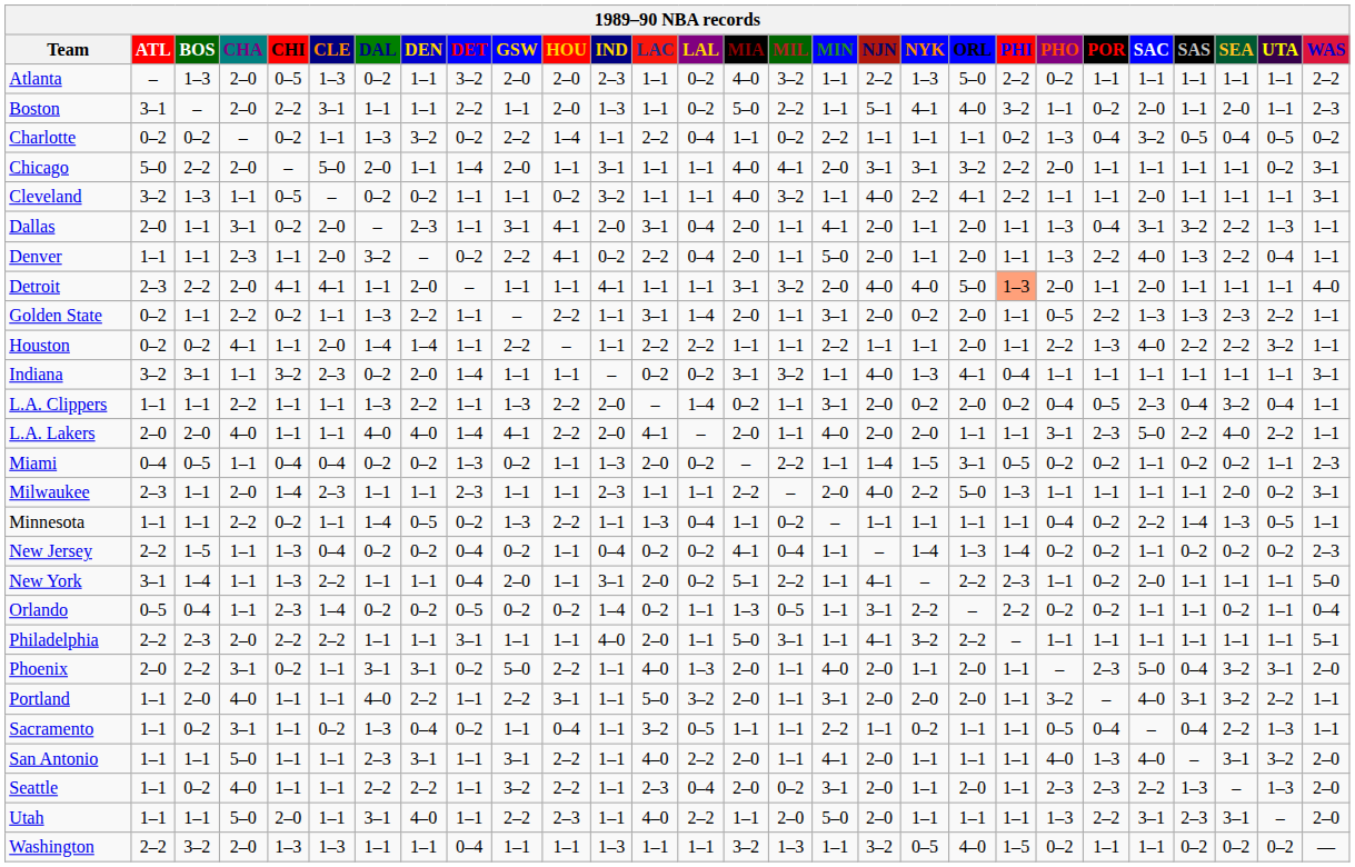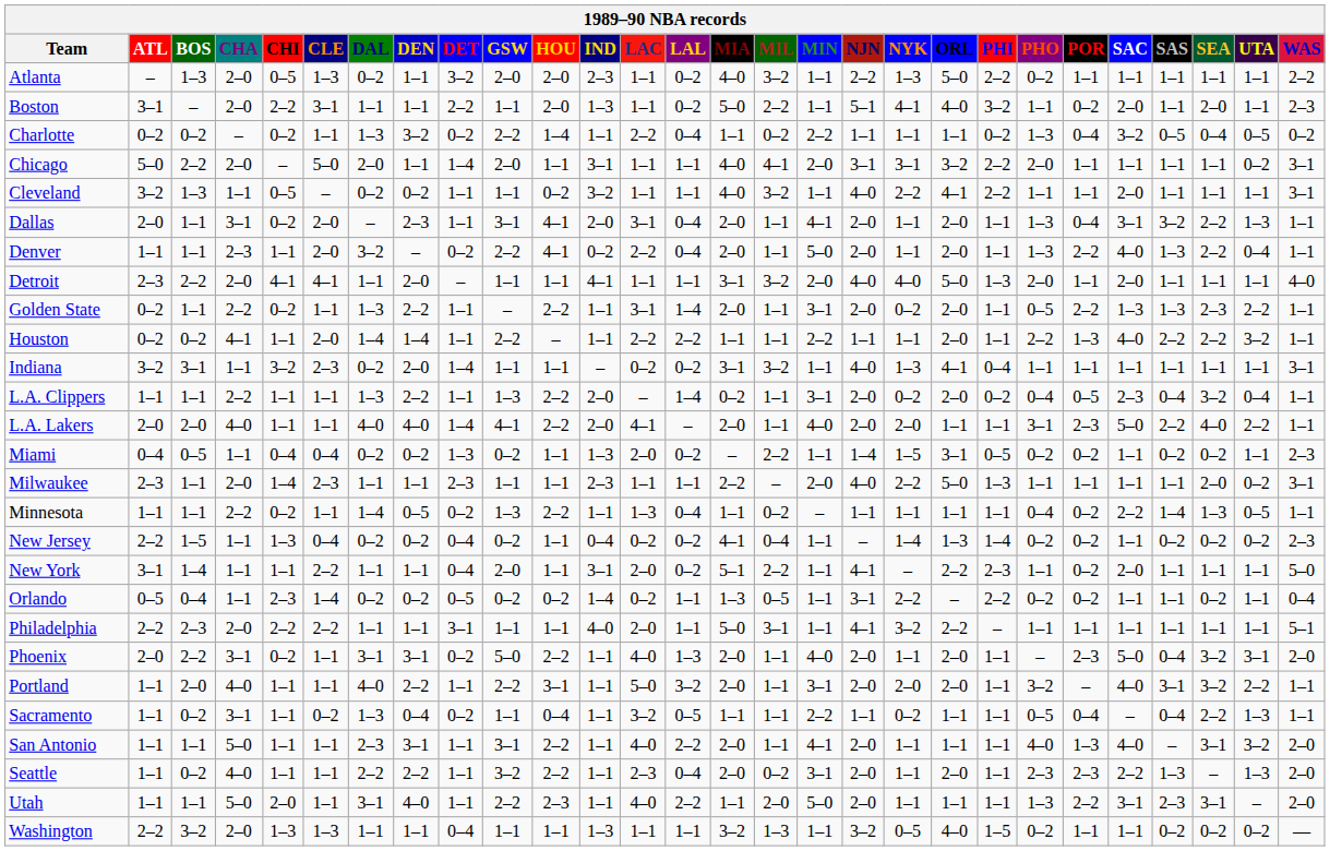 <table class="wikitable" style="font-size:95%; text-align:center;">
 <tr>
 <th colspan=28>1989–90 NBA records</th>
 </tr>
 <tr>
 <th width=100>Team</th>
 <th style="background:#FF0000;color:#FFFFFF;width=35">ATL</th>
 <th style="background:#006400;color:#FFFFFF;width=35">BOS</th>
 <th style="background:#008080;color:#800080;width=35">CHA</th>
 <th style="background:#FF0000;color:#000000;width=35">CHI</th>
 <th style="background:#000080;color:#FF8C00;width=35">CLE</th>
 <th style="background:#008000;color:#00008B;width=35">DAL</th>
 <th style="background:#0000CD;color:#FFD700;width=35">DEN</th>
 <th style="background:#0000FF;color:#FF0000;width=35">DET</th>
 <th style="background:#0000FF;color:#FFD700;width=35">GSW</th>
 <th style="background:#FF0000;color:#FFD700;width=35">HOU</th>
 <th style="background:#000080;color:#FFD700;width=35">IND</th>
 <th style="background:#F9160D;color:#1A2E8B;width=35">LAC</th>
 <th style="background:#800080;color:#FFD700;width=35">LAL</th>
 <th style="background:#000000;color:#8B0000;width=35">MIA</th>
 <th style="background:#006400;color:#B22222;width=35">MIL</th>
 <th style="background:#0000FF;color:#228B22;width=35">MIN</th>
 <th style="background:#B0170C;color:#00056D;width=35">NJN</th>
 <th style="background:#0000FF;color:#FF8C00;width=35">NYK</th>
 <th style="background:#0000FF;color:#000000;width=35">ORL</th>
 <th style="background:#FF0000;color:#0000FF;width=35">PHI</th>
 <th style="background:#800080;color:#FF4500;width=35">PHO</th>
 <th style="background:#000000;color:#FF0000;width=35">POR</th>
 <th style="background:#0000FF;color:#FFFFFF;width=35">SAC</th>
 <th style="background:#000000;color:#C0C0C0;width=35">SAS</th>
 <th style="background:#005831;color:#FFC322;width=35">SEA</th>
 <th style="background:#36004A;color:#FFFF00;width=35">UTA</th>
 <th style="background:#DC143C;color:#0000CD;width=35">WAS</th>
 </tr>
 <tr>
 <td style="text-align:left;"><a href='#'>Atlanta</a></td>
 <td>–</td>
 <td>1–3</td>
 <td>2–0</td>
 <td>0–5</td>
 <td>1–3</td>
 <td>0–2</td>
 <td>1–1</td>
 <td>3–2</td>
 <td>2–0</td>
 <td>2–0</td>
 <td>2–3</td>
 <td>1–1</td>
 <td>0–2</td>
 <td>4–0</td>
 <td>3–2</td>
 <td>1–1</td>
 <td>2–2</td>
 <td>1–3</td>
 <td>5–0</td>
 <td>2–2</td>
 <td>0–2</td>
 <td>1–1</td>
 <td>1–1</td>
 <td>1–1</td>
 <td>1–1</td>
 <td>1–1</td>
 <td>2–2</td>
 </tr>
 <tr>
 <td style="text-align:left;"><a href='#'>Boston</a></td>
 <td>3–1</td>
 <td>–</td>
 <td>2–0</td>
 <td>2–2</td>
 <td>3–1</td>
 <td>1–1</td>
 <td>1–1</td>
 <td>2–2</td>
 <td>1–1</td>
 <td>2–0</td>
 <td>1–3</td>
 <td>1–1</td>
 <td>0–2</td>
 <td>5–0</td>
 <td>2–2</td>
 <td>1–1</td>
 <td>5–1</td>
 <td>4–1</td>
 <td>4–0</td>
 <td>3–2</td>
 <td>1–1</td>
 <td>0–2</td>
 <td>2–0</td>
 <td>1–1</td>
 <td>2–0</td>
 <td>1–1</td>
 <td>2–3</td>
 </tr>
 <tr>
 <td style="text-align:left;"><a href='#'>Charlotte</a></td>
 <td>0–2</td>
 <td>0–2</td>
 <td>–</td>
 <td>0–2</td>
 <td>1–1</td>
 <td>1–3</td>
 <td>3–2</td>
 <td>0–2</td>
 <td>2–2</td>
 <td>1–4</td>
 <td>1–1</td>
 <td>2–2</td>
 <td>0–4</td>
 <td>1–1</td>
 <td>0–2</td>
 <td>2–2</td>
 <td>1–1</td>
 <td>1–1</td>
 <td>1–1</td>
 <td>0–2</td>
 <td>1–3</td>
 <td>0–4</td>
 <td>3–2</td>
 <td>0–5</td>
 <td>0–4</td>
 <td>0–5</td>
 <td>0–2</td>
 </tr>
 <tr>
 <td style="text-align:left;"><a href='#'>Chicago</a></td>
 <td>5–0</td>
 <td>2–2</td>
 <td>2–0</td>
 <td>–</td>
 <td>5–0</td>
 <td>2–0</td>
 <td>1–1</td>
 <td>1–4</td>
 <td>2–0</td>
 <td>1–1</td>
 <td>3–1</td>
 <td>1–1</td>
 <td>1–1</td>
 <td>4–0</td>
 <td>4–1</td>
 <td>2–0</td>
 <td>3–1</td>
 <td>3–1</td>
 <td>3–2</td>
 <td>2–2</td>
 <td>2–0</td>
 <td>1–1</td>
 <td>1–1</td>
 <td>1–1</td>
 <td>1–1</td>
 <td>0–2</td>
 <td>3–1</td>
 </tr>
 <tr>
 <td style="text-align:left;"><a href='#'>Cleveland</a></td>
 <td>3–2</td>
 <td>1–3</td>
 <td>1–1</td>
 <td>0–5</td>
 <td>–</td>
 <td>0–2</td>
 <td>0–2</td>
 <td>1–1</td>
 <td>1–1</td>
 <td>0–2</td>
 <td>3–2</td>
 <td>1–1</td>
 <td>1–1</td>
 <td>4–0</td>
 <td>3–2</td>
 <td>1–1</td>
 <td>4–0</td>
 <td>2–2</td>
 <td>4–1</td>
 <td>2–2</td>
 <td>1–1</td>
 <td>1–1</td>
 <td>2–0</td>
 <td>1–1</td>
 <td>1–1</td>
 <td>1–1</td>
 <td>3–1</td>
 </tr>
 <tr>
 <td style="text-align:left;"><a href='#'>Dallas</a></td>
 <td>2–0</td>
 <td>1–1</td>
 <td>3–1</td>
 <td>0–2</td>
 <td>2–0</td>
 <td>–</td>
 <td>2–3</td>
 <td>1–1</td>
 <td>3–1</td>
 <td>4–1</td>
 <td>2–0</td>
 <td>3–1</td>
 <td>0–4</td>
 <td>2–0</td>
 <td>1–1</td>
 <td>4–1</td>
 <td>2–0</td>
 <td>1–1</td>
 <td>2–0</td>
 <td>1–1</td>
 <td>1–3</td>
 <td>0–4</td>
 <td>3–1</td>
 <td>3–2</td>
 <td>2–2</td>
 <td>1–3</td>
 <td>1–1</td>
 </tr>
 <tr>
 <td style="text-align:left;"><a href='#'>Denver</a></td>
 <td>1–1</td>
 <td>1–1</td>
 <td>2–3</td>
 <td>1–1</td>
 <td>2–0</td>
 <td>3–2</td>
 <td>–</td>
 <td>0–2</td>
 <td>2–2</td>
 <td>4–1</td>
 <td>0–2</td>
 <td>2–2</td>
 <td>0–4</td>
 <td>2–0</td>
 <td>1–1</td>
 <td>5–0</td>
 <td>2–0</td>
 <td>1–1</td>
 <td>2–0</td>
 <td>1–1</td>
 <td>1–3</td>
 <td>2–2</td>
 <td>4–0</td>
 <td>1–3</td>
 <td>2–2</td>
 <td>0–4</td>
 <td>1–1</td>
 </tr>
 <tr>
 <td style="text-align:left;"><a href='#'>Detroit</a></td>
 <td>2–3</td>
 <td>2–2</td>
 <td>2–0</td>
 <td>4–1</td>
 <td>4–1</td>
 <td>1–1</td>
 <td>2–0</td>
 <td>–</td>
 <td>1–1</td>
 <td>1–1</td>
 <td>4–1</td>
 <td>1–1</td>
 <td>1–1</td>
 <td>3–1</td>
 <td>3–2</td>
 <td>2–0</td>
 <td>4–0</td>
 <td>4–0</td>
 <td>5–0</td>
-<td style="background: lightsalmon;">1–3</td>
+<td>1–3</td>
 <td>2–0</td>
 <td>1–1</td>
 <td>2–0</td>
 <td>1–1</td>
 <td>1–1</td>
 <td>1–1</td>
 <td>4–0</td>
 </tr>
 <tr>
 <td style="text-align:left;"><a href='#'>Golden State</a></td>
 <td>0–2</td>
 <td>1–1</td>
 <td>2–2</td>
 <td>0–2</td>
 <td>1–1</td>
 <td>1–3</td>
 <td>2–2</td>
 <td>1–1</td>
 <td>–</td>
 <td>2–2</td>
 <td>1–1</td>
 <td>3–1</td>
 <td>1–4</td>
 <td>2–0</td>
 <td>1–1</td>
 <td>3–1</td>
 <td>2–0</td>
 <td>0–2</td>
 <td>2–0</td>
 <td>1–1</td>
 <td>0–5</td>
 <td>2–2</td>
 <td>1–3</td>
 <td>1–3</td>
 <td>2–3</td>
 <td>2–2</td>
 <td>1–1</td>
 </tr>
 <tr>
 <td style="text-align:left;"><a href='#'>Houston</a></td>
 <td>0–2</td>
 <td>0–2</td>
 <td>4–1</td>
 <td>1–1</td>
 <td>2–0</td>
 <td>1–4</td>
 <td>1–4</td>
 <td>1–1</td>
 <td>2–2</td>
 <td>–</td>
 <td>1–1</td>
 <td>2–2</td>
 <td>2–2</td>
 <td>1–1</td>
 <td>1–1</td>
 <td>2–2</td>
 <td>1–1</td>
 <td>1–1</td>
 <td>2–0</td>
 <td>1–1</td>
 <td>2–2</td>
 <td>1–3</td>
 <td>4–0</td>
 <td>2–2</td>
 <td>2–2</td>
 <td>3–2</td>
 <td>1–1</td>
 </tr>
 <tr>
 <td style="text-align:left;"><a href='#'>Indiana</a></td>
 <td>3–2</td>
 <td>3–1</td>
 <td>1–1</td>
 <td>3–2</td>
 <td>2–3</td>
 <td>0–2</td>
 <td>2–0</td>
 <td>1–4</td>
 <td>1–1</td>
 <td>1–1</td>
 <td>–</td>
 <td>0–2</td>
 <td>0–2</td>
 <td>3–1</td>
 <td>3–2</td>
 <td>1–1</td>
 <td>4–0</td>
 <td>1–3</td>
 <td>4–1</td>
 <td>0–4</td>
 <td>1–1</td>
 <td>1–1</td>
 <td>1–1</td>
 <td>1–1</td>
 <td>1–1</td>
 <td>1–1</td>
 <td>3–1</td>
 </tr>
 <tr>
 <td style="text-align:left;"><a href='#'>L.A. Clippers</a></td>
 <td>1–1</td>
 <td>1–1</td>
 <td>2–2</td>
 <td>1–1</td>
 <td>1–1</td>
 <td>1–3</td>
 <td>2–2</td>
 <td>1–1</td>
 <td>1–3</td>
 <td>2–2</td>
 <td>2–0</td>
 <td>–</td>
 <td>1–4</td>
 <td>0–2</td>
 <td>1–1</td>
 <td>3–1</td>
 <td>2–0</td>
 <td>0–2</td>
 <td>2–0</td>
 <td>0–2</td>
 <td>0–4</td>
 <td>0–5</td>
 <td>2–3</td>
 <td>0–4</td>
 <td>3–2</td>
 <td>0–4</td>
 <td>1–1</td>
 </tr>
 <tr>
 <td style="text-align:left;"><a href='#'>L.A. Lakers</a></td>
 <td>2–0</td>
 <td>2–0</td>
 <td>4–0</td>
 <td>1–1</td>
 <td>1–1</td>
 <td>4–0</td>
 <td>4–0</td>
 <td>1–4</td>
 <td>4–1</td>
 <td>2–2</td>
 <td>2–0</td>
 <td>4–1</td>
 <td>–</td>
 <td>2–0</td>
 <td>1–1</td>
 <td>4–0</td>
 <td>2–0</td>
 <td>2–0</td>
 <td>1–1</td>
 <td>1–1</td>
 <td>3–1</td>
 <td>2–3</td>
 <td>5–0</td>
 <td>2–2</td>
 <td>4–0</td>
 <td>2–2</td>
 <td>1–1</td>
 </tr>
 <tr>
 <td style="text-align:left;"><a href='#'>Miami</a></td>
 <td>0–4</td>
 <td>0–5</td>
 <td>1–1</td>
 <td>0–4</td>
 <td>0–4</td>
 <td>0–2</td>
 <td>0–2</td>
 <td>1–3</td>
 <td>0–2</td>
 <td>1–1</td>
 <td>1–3</td>
 <td>2–0</td>
 <td>0–2</td>
 <td>–</td>
 <td>2–2</td>
 <td>1–1</td>
 <td>1–4</td>
 <td>1–5</td>
 <td>3–1</td>
 <td>0–5</td>
 <td>0–2</td>
 <td>0–2</td>
 <td>1–1</td>
 <td>0–2</td>
 <td>0–2</td>
 <td>1–1</td>
 <td>2–3</td>
 </tr>
 <tr>
 <td style="text-align:left;"><a href='#'>Milwaukee</a></td>
 <td>2–3</td>
 <td>1–1</td>
 <td>2–0</td>
 <td>1–4</td>
 <td>2–3</td>
 <td>1–1</td>
 <td>1–1</td>
 <td>2–3</td>
 <td>1–1</td>
 <td>1–1</td>
 <td>2–3</td>
 <td>1–1</td>
 <td>1–1</td>
 <td>2–2</td>
 <td>–</td>
 <td>2–0</td>
 <td>4–0</td>
 <td>2–2</td>
 <td>5–0</td>
 <td>1–3</td>
 <td>1–1</td>
 <td>1–1</td>
 <td>1–1</td>
 <td>1–1</td>
 <td>2–0</td>
 <td>0–2</td>
 <td>3–1</td>
 </tr>
 <tr>
 <td style="text-align:left;">Minnesota</td>
 <td>1–1</td>
 <td>1–1</td>
 <td>2–2</td>
 <td>0–2</td>
 <td>1–1</td>
 <td>1–4</td>
 <td>0–5</td>
 <td>0–2</td>
 <td>1–3</td>
 <td>2–2</td>
 <td>1–1</td>
 <td>1–3</td>
 <td>0–4</td>
 <td>1–1</td>
 <td>0–2</td>
 <td>–</td>
 <td>1–1</td>
 <td>1–1</td>
 <td>1–1</td>
 <td>1–1</td>
 <td>0–4</td>
 <td>0–2</td>
 <td>2–2</td>
 <td>1–4</td>
 <td>1–3</td>
 <td>0–5</td>
 <td>1–1</td>
 </tr>
 <tr>
 <td style="text-align:left;"><a href='#'>New Jersey</a></td>
 <td>2–2</td>
 <td>1–5</td>
 <td>1–1</td>
 <td>1–3</td>
 <td>0–4</td>
 <td>0–2</td>
 <td>0–2</td>
 <td>0–4</td>
 <td>0–2</td>
 <td>1–1</td>
 <td>0–4</td>
 <td>0–2</td>
 <td>0–2</td>
 <td>4–1</td>
 <td>0–4</td>
 <td>1–1</td>
 <td>–</td>
 <td>1–4</td>
 <td>1–3</td>
 <td>1–4</td>
 <td>0–2</td>
 <td>0–2</td>
 <td>1–1</td>
 <td>0–2</td>
 <td>0–2</td>
 <td>0–2</td>
 <td>2–3</td>
 </tr>
 <tr>
 <td style="text-align:left;"><a href='#'>New York</a></td>
 <td>3–1</td>
 <td>1–4</td>
 <td>1–1</td>
-<td>1–3</td>
+<td>1–1</td>
 <td>2–2</td>
 <td>1–1</td>
 <td>1–1</td>
 <td>0–4</td>
 <td>2–0</td>
 <td>1–1</td>
 <td>3–1</td>
 <td>2–0</td>
 <td>0–2</td>
 <td>5–1</td>
 <td>2–2</td>
 <td>1–1</td>
 <td>4–1</td>
 <td>–</td>
 <td>2–2</td>
 <td>2–3</td>
 <td>1–1</td>
 <td>0–2</td>
 <td>2–0</td>
 <td>1–1</td>
 <td>1–1</td>
 <td>1–1</td>
 <td>5–0</td>
 </tr>
 <tr>
 <td style="text-align:left;"><a href='#'>Orlando</a></td>
 <td>0–5</td>
 <td>0–4</td>
 <td>1–1</td>
 <td>2–3</td>
 <td>1–4</td>
 <td>0–2</td>
 <td>0–2</td>
 <td>0–5</td>
 <td>0–2</td>
 <td>0–2</td>
 <td>1–4</td>
 <td>0–2</td>
 <td>1–1</td>
 <td>1–3</td>
 <td>0–5</td>
 <td>1–1</td>
 <td>3–1</td>
 <td>2–2</td>
 <td>–</td>
 <td>2–2</td>
 <td>0–2</td>
 <td>0–2</td>
 <td>1–1</td>
 <td>1–1</td>
 <td>0–2</td>
 <td>1–1</td>
 <td>0–4</td>
 </tr>
 <tr>
 <td style="text-align:left;"><a href='#'>Philadelphia</a></td>
 <td>2–2</td>
 <td>2–3</td>
 <td>2–0</td>
 <td>2–2</td>
 <td>2–2</td>
 <td>1–1</td>
 <td>1–1</td>
 <td>3–1</td>
 <td>1–1</td>
 <td>1–1</td>
 <td>4–0</td>
 <td>2–0</td>
 <td>1–1</td>
 <td>5–0</td>
 <td>3–1</td>
 <td>1–1</td>
 <td>4–1</td>
 <td>3–2</td>
 <td>2–2</td>
 <td>–</td>
 <td>1–1</td>
 <td>1–1</td>
 <td>1–1</td>
 <td>1–1</td>
 <td>1–1</td>
 <td>1–1</td>
 <td>5–1</td>
 </tr>
 <tr>
 <td style="text-align:left;"><a href='#'>Phoenix</a></td>
 <td>2–0</td>
 <td>2–2</td>
 <td>3–1</td>
 <td>0–2</td>
 <td>1–1</td>
 <td>3–1</td>
 <td>3–1</td>
 <td>0–2</td>
 <td>5–0</td>
 <td>2–2</td>
 <td>1–1</td>
 <td>4–0</td>
 <td>1–3</td>
 <td>2–0</td>
 <td>1–1</td>
 <td>4–0</td>
 <td>2–0</td>
 <td>1–1</td>
 <td>2–0</td>
 <td>1–1</td>
 <td>–</td>
 <td>2–3</td>
 <td>5–0</td>
 <td>0–4</td>
 <td>3–2</td>
 <td>3–1</td>
 <td>2–0</td>
 </tr>
 <tr>
 <td style="text-align:left;"><a href='#'>Portland</a></td>
 <td>1–1</td>
 <td>2–0</td>
 <td>4–0</td>
 <td>1–1</td>
 <td>1–1</td>
 <td>4–0</td>
 <td>2–2</td>
 <td>1–1</td>
 <td>2–2</td>
 <td>3–1</td>
 <td>1–1</td>
 <td>5–0</td>
 <td>3–2</td>
 <td>2–0</td>
 <td>1–1</td>
 <td>3–1</td>
 <td>2–0</td>
 <td>2–0</td>
 <td>2–0</td>
 <td>1–1</td>
 <td>3–2</td>
 <td>–</td>
 <td>4–0</td>
 <td>3–1</td>
 <td>3–2</td>
 <td>2–2</td>
 <td>1–1</td>
 </tr>
 <tr>
 <td style="text-align:left;"><a href='#'>Sacramento</a></td>
 <td>1–1</td>
 <td>0–2</td>
 <td>3–1</td>
 <td>1–1</td>
 <td>0–2</td>
 <td>1–3</td>
 <td>0–4</td>
 <td>0–2</td>
 <td>1–1</td>
 <td>0–4</td>
 <td>1–1</td>
 <td>3–2</td>
 <td>0–5</td>
 <td>1–1</td>
 <td>1–1</td>
 <td>2–2</td>
 <td>1–1</td>
 <td>0–2</td>
 <td>1–1</td>
 <td>1–1</td>
 <td>0–5</td>
 <td>0–4</td>
 <td>–</td>
 <td>0–4</td>
 <td>2–2</td>
 <td>1–3</td>
 <td>1–1</td>
 </tr>
 <tr>
 <td style="text-align:left;"><a href='#'>San Antonio</a></td>
 <td>1–1</td>
 <td>1–1</td>
 <td>5–0</td>
 <td>1–1</td>
 <td>1–1</td>
 <td>2–3</td>
 <td>3–1</td>
 <td>1–1</td>
 <td>3–1</td>
 <td>2–2</td>
 <td>1–1</td>
 <td>4–0</td>
 <td>2–2</td>
 <td>2–0</td>
 <td>1–1</td>
 <td>4–1</td>
 <td>2–0</td>
 <td>1–1</td>
 <td>1–1</td>
 <td>1–1</td>
 <td>4–0</td>
 <td>1–3</td>
 <td>4–0</td>
 <td>–</td>
 <td>3–1</td>
 <td>3–2</td>
 <td>2–0</td>
 </tr>
 <tr>
 <td style="text-align:left;"><a href='#'>Seattle</a></td>
 <td>1–1</td>
 <td>0–2</td>
 <td>4–0</td>
 <td>1–1</td>
 <td>1–1</td>
 <td>2–2</td>
 <td>2–2</td>
 <td>1–1</td>
 <td>3–2</td>
 <td>2–2</td>
 <td>1–1</td>
 <td>2–3</td>
 <td>0–4</td>
 <td>2–0</td>
 <td>0–2</td>
 <td>3–1</td>
 <td>2–0</td>
 <td>1–1</td>
 <td>2–0</td>
 <td>1–1</td>
 <td>2–3</td>
 <td>2–3</td>
 <td>2–2</td>
 <td>1–3</td>
 <td>–</td>
 <td>1–3</td>
 <td>2–0</td>
 </tr>
 <tr>
 <td style="text-align:left;"><a href='#'>Utah</a></td>
 <td>1–1</td>
 <td>1–1</td>
 <td>5–0</td>
 <td>2–0</td>
 <td>1–1</td>
 <td>3–1</td>
 <td>4–0</td>
 <td>1–1</td>
 <td>2–2</td>
 <td>2–3</td>
 <td>1–1</td>
 <td>4–0</td>
 <td>2–2</td>
 <td>1–1</td>
 <td>2–0</td>
 <td>5–0</td>
 <td>2–0</td>
 <td>1–1</td>
 <td>1–1</td>
 <td>1–1</td>
 <td>1–3</td>
 <td>2–2</td>
 <td>3–1</td>
 <td>2–3</td>
 <td>3–1</td>
 <td>–</td>
 <td>2–0</td>
 </tr>
 <tr>
 <td style="text-align:left;"><a href='#'>Washington</a></td>
 <td>2–2</td>
 <td>3–2</td>
 <td>2–0</td>
 <td>1–3</td>
 <td>1–3</td>
 <td>1–1</td>
 <td>1–1</td>
 <td>0–4</td>
 <td>1–1</td>
 <td>1–1</td>
 <td>1–3</td>
 <td>1–1</td>
 <td>1–1</td>
 <td>3–2</td>
 <td>1–3</td>
 <td>1–1</td>
 <td>3–2</td>
 <td>0–5</td>
 <td>4–0</td>
 <td>1–5</td>
 <td>0–2</td>
 <td>1–1</td>
 <td>1–1</td>
 <td>0–2</td>
 <td>0–2</td>
 <td>0–2</td>
 <td>—</td>
 </tr>
 </table>
